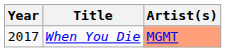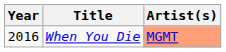 <table class="wikitable sortable">
 <tr>
 <th>Year</th>
 <th>Title</th>
 <th>Artist(s)</th>
 </tr>
 <tr>
-<td>2017</td>
+<td>2016</td>
 <td><em><a href='#'>When You Die</a></em></td>
 <td style="background: lightsalmon;"><a href='#'>MGMT</a></td>
 </tr>
 </table>
